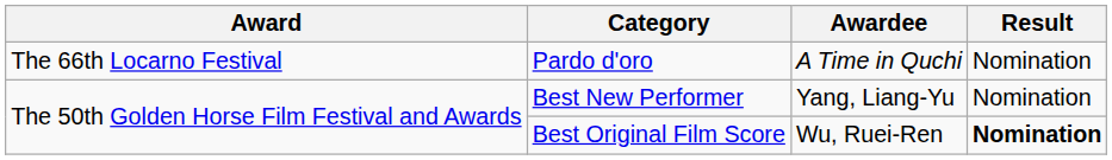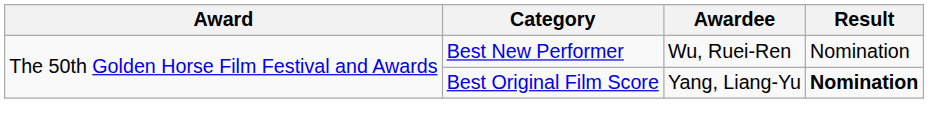 <table class="wikitable">
 <tr>
 <th>Award</th>
 <th>Category</th>
 <th>Awardee</th>
 <th>Result</th>
 </tr>
 <tr>
-<td>The 66th <a href='#'>Locarno Festival</a></td>
-<td><a href='#'>Pardo d'oro</a></td>
-<td><em>A Time in Quchi</em></td>
-<td>Nomination</td>
-</tr>
-<tr>
 <td rowspan="2">The 50th <a href='#'>Golden Horse Film Festival and Awards</a></td>
 <td><a href='#'>Best New Performer</a></td>
-<td>Yang, Liang-Yu</td>
+<td>Wu, Ruei-Ren</td>
 <td>Nomination</td>
 </tr>
 <tr>
 <td><a href='#'>Best Original Film Score</a></td>
-<td>Wu, Ruei-Ren</td>
+<td>Yang, Liang-Yu</td>
 <td><strong>Nomination</strong></td>
 </tr>
 </table>
